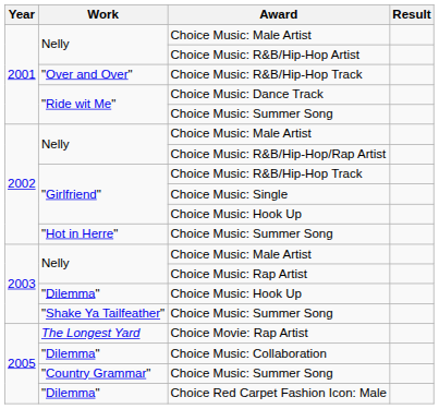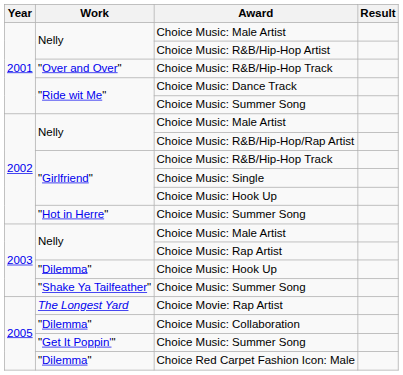 <table class="wikitable">
 <tr>
 <th>Year</th>
 <th>Work</th>
 <th>Award</th>
 <th>Result</th>
 </tr>
 <tr>
 <td rowspan="5"><a href='#'>2001</a></td>
 <td rowspan="2">Nelly</td>
 <td>Choice Music: Male Artist</td>
 <td></td>
 </tr>
 <tr>
 <td>Choice Music: R&B/Hip-Hop Artist</td>
 <td></td>
 </tr>
 <tr>
 <td>"<a href='#'>Over and Over</a>"</td>
 <td>Choice Music: R&B/Hip-Hop Track</td>
 <td></td>
 </tr>
 <tr>
 <td rowspan="2">"<a href='#'>Ride wit Me</a>"</td>
 <td>Choice Music: Dance Track</td>
 <td></td>
 </tr>
 <tr>
 <td>Choice Music: Summer Song</td>
 <td></td>
 </tr>
 <tr>
 <td rowspan="6"><a href='#'>2002</a></td>
 <td rowspan="2">Nelly</td>
 <td>Choice Music: Male Artist</td>
 <td></td>
 </tr>
 <tr>
 <td>Choice Music: R&B/Hip-Hop/Rap Artist</td>
 <td></td>
 </tr>
 <tr>
 <td rowspan="3">"<a href='#'>Girlfriend</a>"</td>
 <td>Choice Music: R&B/Hip-Hop Track</td>
 <td></td>
 </tr>
 <tr>
 <td>Choice Music: Single</td>
 <td></td>
 </tr>
 <tr>
 <td>Choice Music: Hook Up</td>
 <td></td>
 </tr>
 <tr>
 <td>"<a href='#'>Hot in Herre</a>"</td>
 <td>Choice Music: Summer Song</td>
 <td></td>
 </tr>
 <tr>
 <td rowspan="4"><a href='#'>2003</a></td>
 <td rowspan="2">Nelly</td>
 <td>Choice Music: Male Artist</td>
 <td></td>
 </tr>
 <tr>
 <td>Choice Music: Rap Artist</td>
 <td></td>
 </tr>
 <tr>
 <td>"<a href='#'>Dilemma</a>"</td>
 <td>Choice Music: Hook Up</td>
 <td></td>
 </tr>
 <tr>
 <td>"<a href='#'>Shake Ya Tailfeather</a>"</td>
 <td>Choice Music: Summer Song</td>
 <td></td>
 </tr>
 <tr>
 <td rowspan="4"><a href='#'>2005</a></td>
 <td><em><a href='#'>The Longest Yard</a></em></td>
 <td>Choice Movie: Rap Artist</td>
 <td></td>
 </tr>
 <tr>
 <td>"<a href='#'>Dilemma</a>"</td>
 <td>Choice Music: Collaboration</td>
 <td></td>
 </tr>
 <tr>
-<td>"<a href='#'>Country Grammar</a>"</td>
+<td>"<a href='#'>Get It Poppin'</a>"</td>
 <td>Choice Music: Summer Song</td>
 <td></td>
 </tr>
 <tr>
 <td>"<a href='#'>Dilemma</a>"</td>
 <td>Choice Red Carpet Fashion Icon: Male</td>
 <td></td>
 </tr>
 </table>
